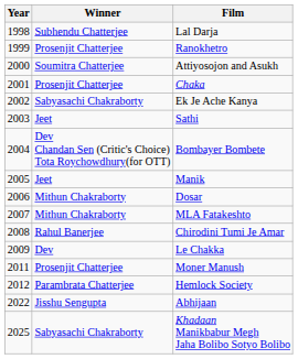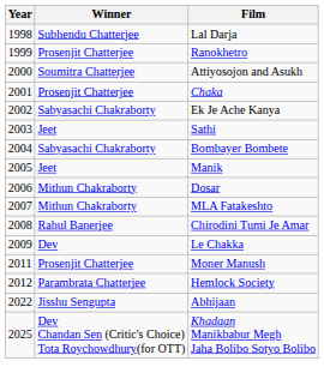 <table class="wikitable">
 <tr>
 <th>Year</th>
 <th>Winner</th>
 <th>Film</th>
 </tr>
 <tr>
 <td>1998</td>
 <td><a href='#'>Subhendu Chatterjee</a></td>
 <td>Lal Darja</td>
 </tr>
 <tr>
 <td>1999</td>
 <td><a href='#'>Prosenjit Chatterjee</a></td>
 <td><a href='#'>Ranokhetro</a></td>
 </tr>
 <tr>
 <td>2000</td>
 <td><a href='#'>Soumitra Chatterjee</a></td>
 <td>Attiyosojon and Asukh</td>
 </tr>
 <tr>
 <td>2001</td>
 <td><a href='#'>Prosenjit Chatterjee</a></td>
 <td><em><a href='#'>Chaka</a></em></td>
 </tr>
 <tr>
 <td>2002</td>
 <td><a href='#'>Sabyasachi Chakraborty</a></td>
 <td>Ek Je Ache Kanya</td>
 </tr>
 <tr>
 <td>2003</td>
 <td><a href='#'>Jeet</a></td>
 <td><a href='#'>Sathi</a></td>
 </tr>
 <tr>
 <td>2004</td>
-<td><a href='#'>Dev</a> <br><a href='#'>Chandan Sen</a> (Critic's Choice)  <br><a href='#'>Tota Roychowdhury</a>(for OTT)</td>
+<td><a href='#'>Sabyasachi Chakraborty</a></td>
 <td><a href='#'>Bombayer Bombete</a></td>
 </tr>
 <tr>
 <td>2005</td>
 <td><a href='#'>Jeet</a></td>
 <td><a href='#'>Manik</a></td>
 </tr>
 <tr>
 <td>2006</td>
 <td><a href='#'>Mithun Chakraborty</a></td>
 <td><a href='#'>Dosar</a></td>
 </tr>
 <tr>
 <td>2007</td>
 <td><a href='#'>Mithun Chakraborty</a></td>
 <td><a href='#'>MLA Fatakeshto</a></td>
 </tr>
 <tr>
 <td>2008</td>
 <td><a href='#'>Rahul Banerjee</a></td>
 <td><a href='#'>Chirodini Tumi Je Amar</a></td>
 </tr>
 <tr>
 <td>2009</td>
 <td><a href='#'>Dev</a></td>
 <td><a href='#'>Le Chakka</a></td>
 </tr>
 <tr>
 <td>2011</td>
 <td><a href='#'>Prosenjit Chatterjee</a></td>
 <td><a href='#'>Moner Manush</a></td>
 </tr>
 <tr>
 <td>2012</td>
 <td><a href='#'>Parambrata Chatterjee</a></td>
 <td><a href='#'>Hemlock Society</a></td>
 </tr>
 <tr>
 <td>2022</td>
 <td><a href='#'>Jisshu Sengupta</a></td>
 <td><a href='#'>Abhijaan</a></td>
 </tr>
 <tr>
 <td>2025</td>
-<td><a href='#'>Sabyasachi Chakraborty</a></td>
+<td><a href='#'>Dev</a> <br><a href='#'>Chandan Sen</a> (Critic's Choice)  <br><a href='#'>Tota Roychowdhury</a>(for OTT)</td>
 <td><em><a href='#'>Khadaan</a></em> <br><a href='#'>Manikbabur Megh</a>  <br> <a href='#'>Jaha Bolibo Sotyo Bolibo</a></td>
 </tr>
 </table>
